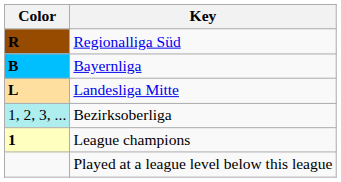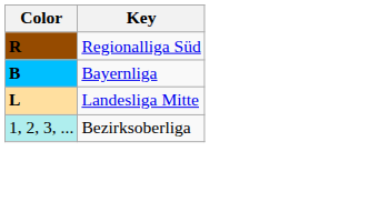 <table class="wikitable" align="center">
 <tr>
 <th>Color</th>
 <th>Key</th>
 </tr>
 <tr>
 <td style="background:#964B00"><strong>R</strong></td>
 <td><a href='#'>Regionalliga Süd</a></td>
 </tr>
 <tr>
 <td style="background:#00BFFF"><strong>B</strong></td>
 <td><a href='#'>Bayernliga</a></td>
 </tr>
 <tr>
 <td style="background:#ffdf9f"><strong>L</strong></td>
 <td><a href='#'>Landesliga Mitte</a></td>
 </tr>
 <tr>
 <td style="background: paleturquoise;">1, 2, 3, ...</td>
 <td>Bezirksoberliga</td>
 </tr>
-<tr>
-<td style="background:#ffffbf"><strong>1</strong></td>
-<td>League champions</td>
-</tr>
-<tr>
-<td></td>
-<td>Played at a league level below this league</td>
-</tr>
 </table>
